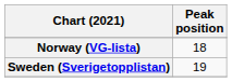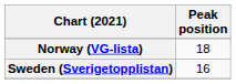 <table class="wikitable sortable plainrowheaders" style="text-align:center">
 <tr>
 <th scope="col">Chart (2021)</th>
 <th scope="col">Peak<br>position</th>
 </tr>
 <tr>
 </tr>
 <tr>
 <th scope="row">Norway (<a href='#'>VG-lista</a>)</th>
 <td>18</td>
 </tr>
 <tr>
 <th scope="row">Sweden (<a href='#'>Sverigetopplistan</a>)</th>
-<td>19</td>
+<td>16</td>
 </tr>
 <tr>
 </tr>
 </table>
